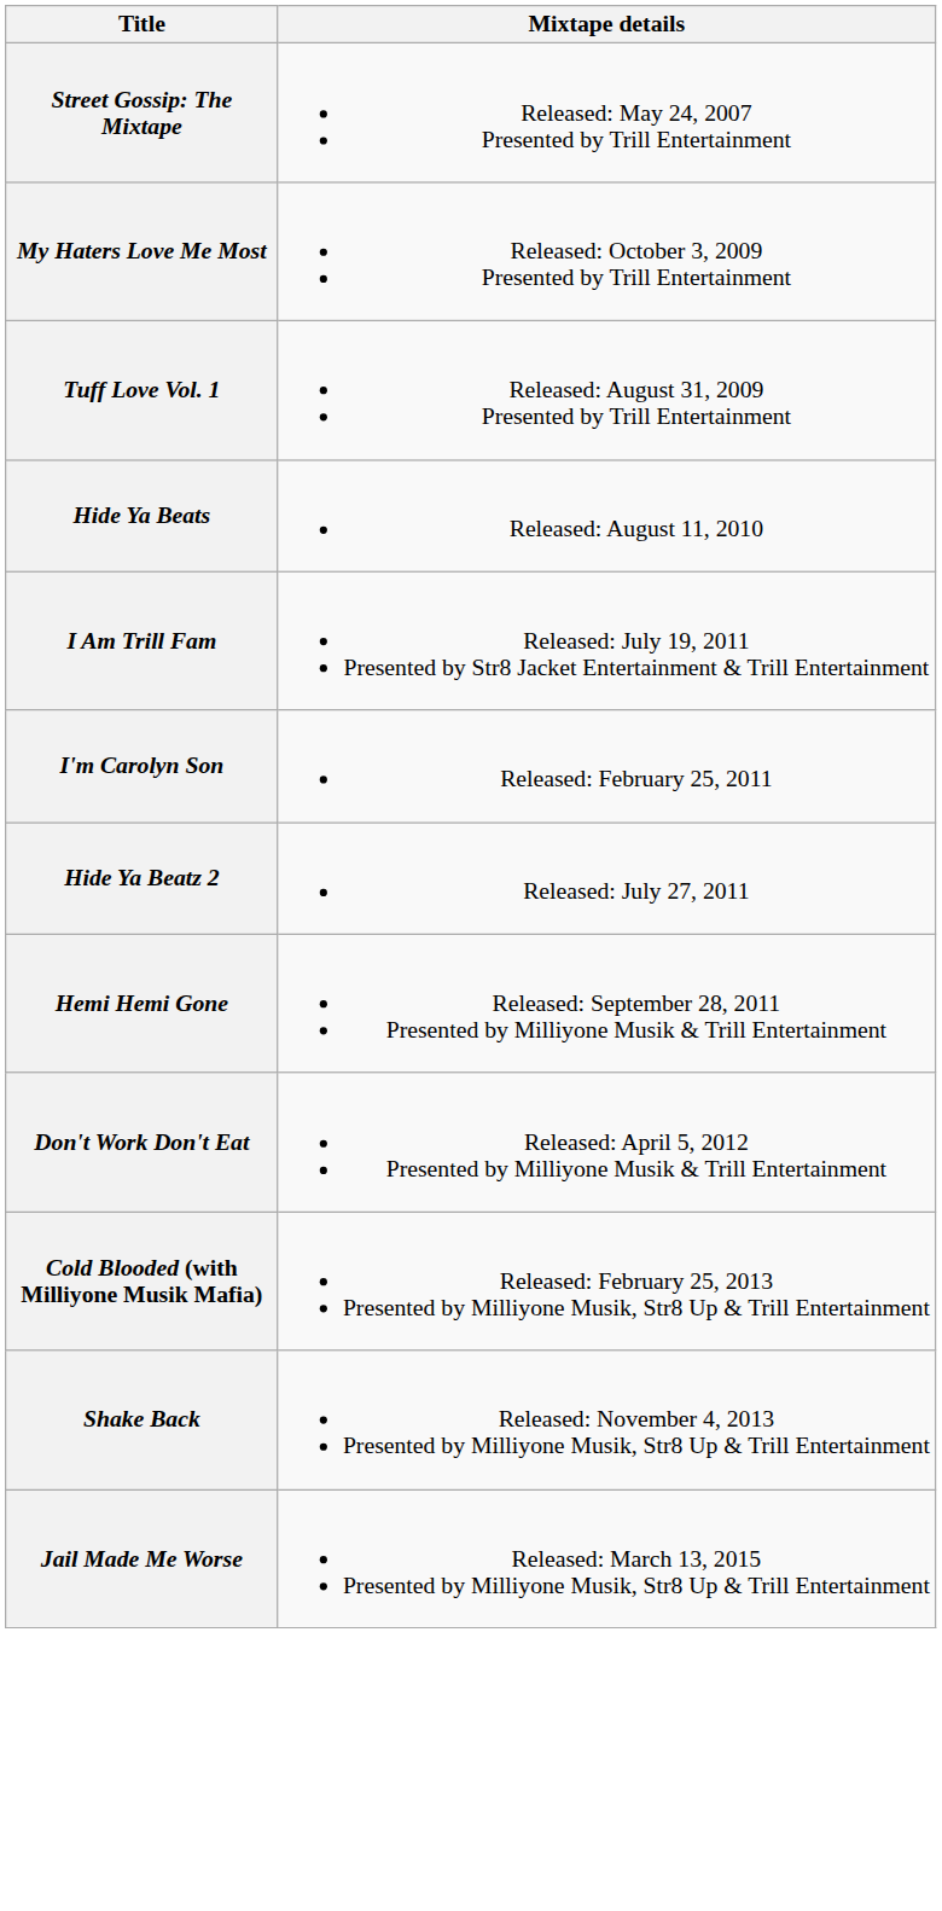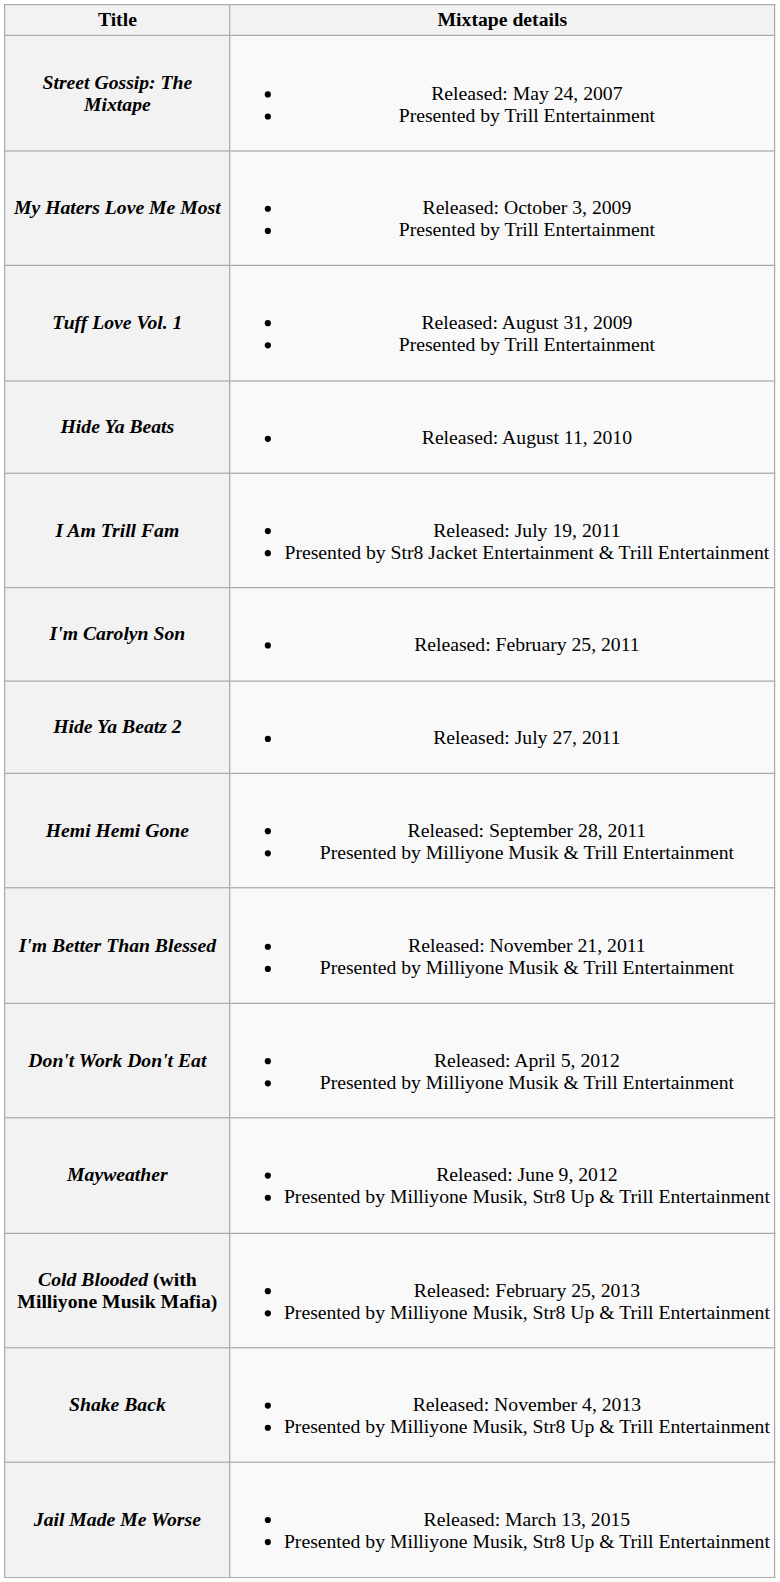 <table class="wikitable plainrowheaders" style="text-align:center;">
 <tr>
 <th scope="col" style="width:11em;">Title</th>
 <th scope="col">Mixtape details</th>
 </tr>
 <tr>
 <th scope="row"><em>Street Gossip: The Mixtape</em></th>
 <td><br><ul><li>Released: May 24, 2007</li><li>Presented by Trill Entertainment</li></ul></td>
 </tr>
 <tr>
 <th scope="row"><em>My Haters Love Me Most</em></th>
 <td><br><ul><li>Released: October 3, 2009</li><li>Presented by Trill Entertainment</li></ul></td>
 </tr>
 <tr>
 <th scope="row"><em>Tuff Love Vol. 1</em></th>
 <td><br><ul><li>Released: August 31, 2009</li><li>Presented by Trill Entertainment</li></ul></td>
 </tr>
 <tr>
 <th scope="row"><em>Hide Ya Beats</em></th>
 <td><br><ul><li>Released: August 11, 2010</li></ul></td>
 </tr>
 <tr>
 <th scope="row"><em>I Am Trill Fam</em></th>
 <td><br><ul><li>Released: July 19, 2011</li><li>Presented by Str8 Jacket Entertainment & Trill Entertainment</li></ul></td>
 </tr>
 <tr>
 <th scope="row"><em>I'm Carolyn Son</em></th>
 <td><br><ul><li>Released: February 25, 2011</li></ul></td>
 </tr>
 <tr>
 <th scope="row"><em>Hide Ya Beatz 2</em></th>
 <td><br><ul><li>Released: July 27, 2011</li></ul></td>
 </tr>
 <tr>
 <th scope="row"><em>Hemi Hemi Gone</em></th>
 <td><br><ul><li>Released: September 28, 2011</li><li>Presented by Milliyone Musik & Trill Entertainment</li></ul></td>
 </tr>
 <tr>
+<th scope="row"><em>I'm Better Than Blessed</em></th>
+<td><br><ul><li>Released: November 21, 2011</li><li>Presented by Milliyone Musik & Trill Entertainment</li></ul></td>
+</tr>
+<tr>
 <th scope="row"><em>Don't Work Don't Eat</em></th>
 <td><br><ul><li>Released: April 5, 2012</li><li>Presented by Milliyone Musik & Trill Entertainment</li></ul></td>
+</tr>
+<tr>
+<th scope="row"><em>Mayweather</em></th>
+<td><br><ul><li>Released: June 9, 2012</li><li>Presented by Milliyone Musik, Str8 Up & Trill Entertainment</li></ul></td>
 </tr>
 <tr>
 <th scope="row"><em>Cold Blooded</em> <span>(with Milliyone Musik Mafia)</span></th>
 <td><br><ul><li>Released: February 25, 2013</li><li>Presented by Milliyone Musik, Str8 Up & Trill Entertainment</li></ul></td>
 </tr>
 <tr>
 <th scope="row"><em>Shake Back</em></th>
 <td><br><ul><li>Released: November 4, 2013</li><li>Presented by Milliyone Musik, Str8 Up & Trill Entertainment</li></ul></td>
 </tr>
 <tr>
 <th scope="row"><em>Jail Made Me Worse</em></th>
 <td><br><ul><li>Released: March 13, 2015</li><li>Presented by Milliyone Musik, Str8 Up & Trill Entertainment</li></ul></td>
 </tr>
 <tr>
 </tr>
 </table>
